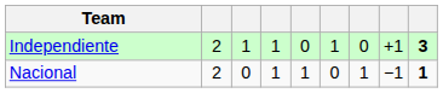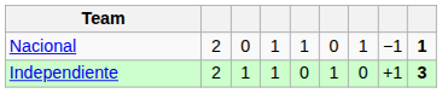 <table class="wikitable" style="text-align: center;">
 <tr>
 <th width=175>Team</th>
 <th width=20></th>
 <th width=20></th>
 <th width=20></th>
 <th width=20></th>
 <th width=20></th>
 <th width=20></th>
 <th width=20></th>
 <th width=20></th>
 </tr>
+<tr>
+<td align=left> <a href='#'>Nacional</a></td>
+<td>2</td>
+<td>0</td>
+<td>1</td>
+<td>1</td>
+<td>0</td>
+<td>1</td>
+<td>−1</td>
+<td><strong>1</strong></td>
+</tr>
 <tr bgcolor=#CCFFCC>
 <td align=left> <a href='#'>Independiente</a></td>
 <td>2</td>
 <td>1</td>
 <td>1</td>
 <td>0</td>
 <td>1</td>
 <td>0</td>
 <td>+1</td>
 <td><strong>3</strong></td>
 </tr>
-<tr>
-<td align=left> <a href='#'>Nacional</a></td>
-<td>2</td>
-<td>0</td>
-<td>1</td>
-<td>1</td>
-<td>0</td>
-<td>1</td>
-<td>−1</td>
-<td><strong>1</strong></td>
-</tr>
 </table>
